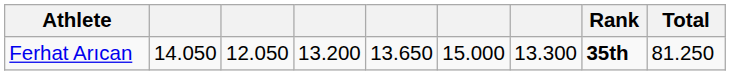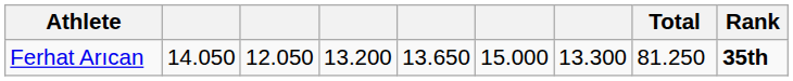 <table class="wikitable" style="text-align:left;">
 <tr>
 <th>Athlete</th>
 <th width="10%"></th>
 <th width="10%"></th>
 <th width="10%"></th>
 <th width="10%"></th>
 <th width="10%"></th>
 <th width="10%"></th>
+<th>Total</th>
 <th>Rank</th>
-<th>Total</th>
 </tr>
 <tr>
 <td><a href='#'>Ferhat Arıcan</a></td>
 <td>14.050</td>
 <td>12.050</td>
 <td>13.200</td>
 <td>13.650</td>
 <td>15.000</td>
 <td>13.300</td>
+<td>81.250</td>
 <td><strong>35th</strong></td>
-<td>81.250</td>
 </tr>
 </table>
